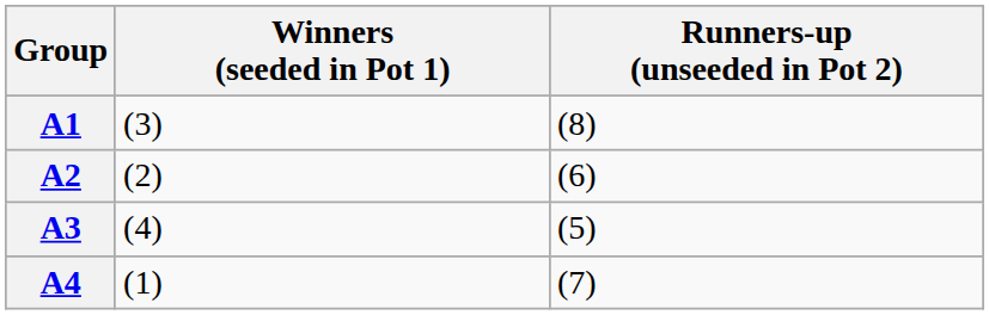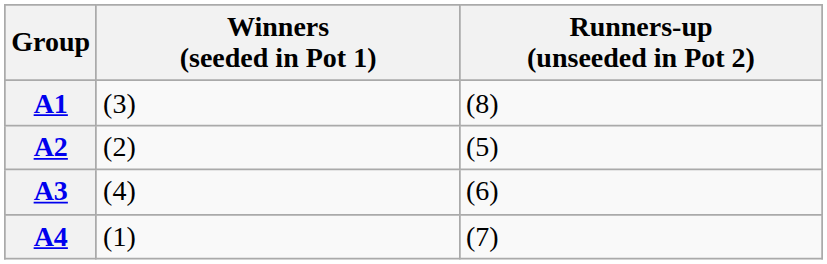 <table class="wikitable">
 <tr>
 <th>Group</th>
 <th style="width:200px">Winners<br>(seeded in Pot 1)</th>
 <th style="width:200px">Runners-up<br>(unseeded in Pot 2)</th>
 </tr>
 <tr>
 <th><a href='#'>A1</a></th>
 <td> (3)</td>
 <td> (8)</td>
 </tr>
 <tr>
 <th><a href='#'>A2</a></th>
 <td> (2)</td>
-<td> (6)</td>
+<td> (5)</td>
 </tr>
 <tr>
 <th><a href='#'>A3</a></th>
 <td> (4)</td>
-<td> (5)</td>
+<td> (6)</td>
 </tr>
 <tr>
 <th><a href='#'>A4</a></th>
 <td> (1)</td>
 <td> (7)</td>
 </tr>
 </table>
